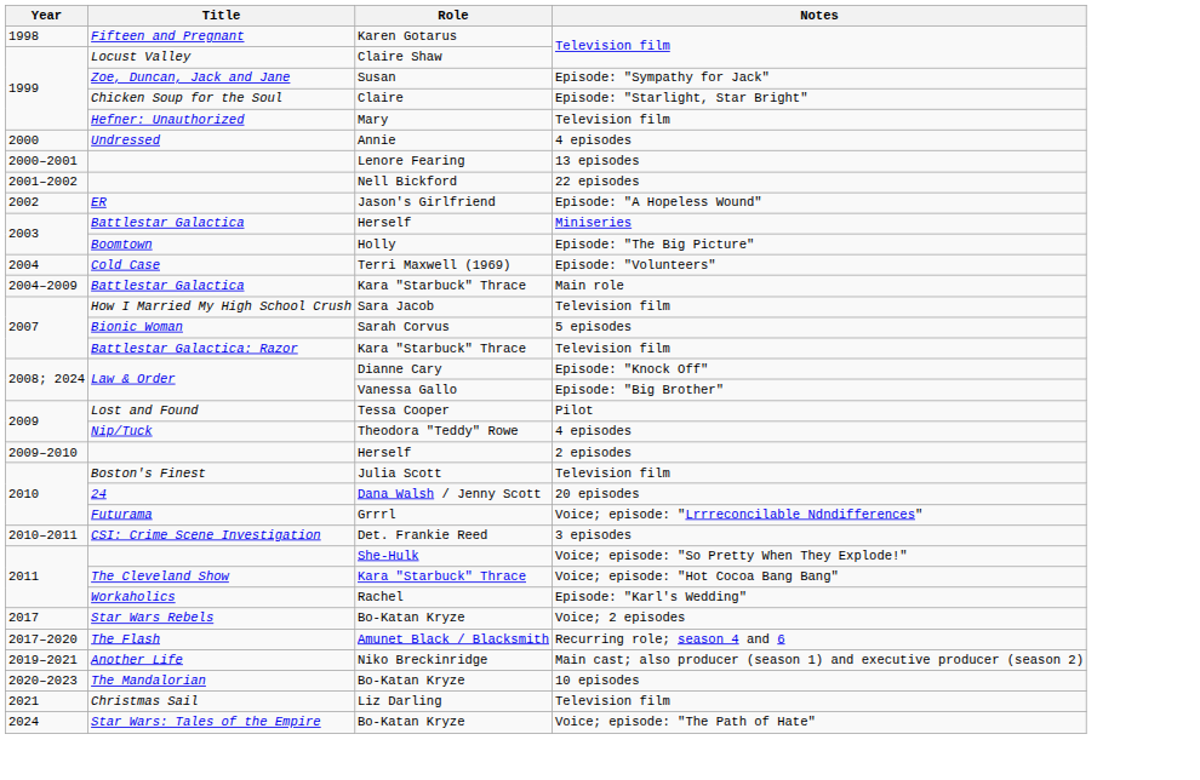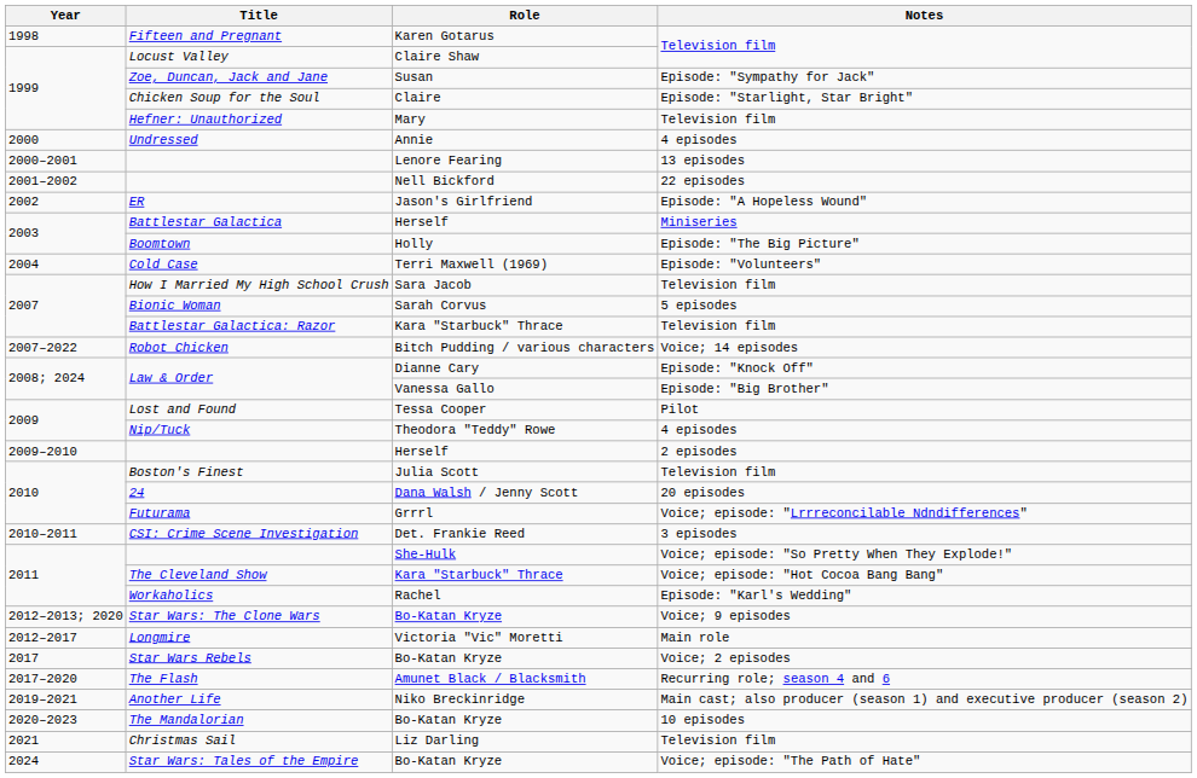 <table class="wikitable sortable">
 <tr>
 <th>Year</th>
 <th>Title</th>
 <th>Role</th>
 <th class="unsortable">Notes</th>
 </tr>
 <tr>
 <td>1998</td>
 <td><em><a href='#'>Fifteen and Pregnant</a></em></td>
 <td>Karen Gotarus</td>
 <td rowspan="2"><a href='#'>Television film</a></td>
 </tr>
 <tr>
 <td rowspan="4">1999</td>
 <td><em>Locust Valley</em></td>
 <td>Claire Shaw</td>
 </tr>
 <tr>
 <td><em><a href='#'>Zoe, Duncan, Jack and Jane</a></em></td>
 <td>Susan</td>
 <td>Episode: "Sympathy for Jack"</td>
 </tr>
 <tr>
 <td><em>Chicken Soup for the Soul</em></td>
 <td>Claire</td>
 <td>Episode: "Starlight, Star Bright"</td>
 </tr>
 <tr>
 <td><em><a href='#'>Hefner: Unauthorized</a></em></td>
 <td>Mary</td>
 <td>Television film</td>
 </tr>
 <tr>
 <td>2000</td>
 <td><em><a href='#'>Undressed</a></em></td>
 <td>Annie</td>
 <td>4 episodes</td>
 </tr>
 <tr>
 <td>2000–2001</td>
 <td><em></em></td>
 <td>Lenore Fearing</td>
 <td>13 episodes</td>
 </tr>
 <tr>
 <td>2001–2002</td>
 <td><em></em></td>
 <td>Nell Bickford</td>
 <td>22 episodes</td>
 </tr>
 <tr>
 <td>2002</td>
 <td><em><a href='#'>ER</a></em></td>
 <td>Jason's Girlfriend</td>
 <td>Episode: "A Hopeless Wound"</td>
 </tr>
 <tr>
 <td rowspan="2">2003</td>
 <td><em><a href='#'>Battlestar Galactica</a></em></td>
 <td>Herself</td>
 <td><a href='#'>Miniseries</a></td>
 </tr>
 <tr>
 <td><em><a href='#'>Boomtown</a></em></td>
 <td>Holly</td>
 <td>Episode: "The Big Picture"</td>
 </tr>
 <tr>
 <td>2004</td>
 <td><em><a href='#'>Cold Case</a></em></td>
 <td>Terri Maxwell (1969)</td>
 <td>Episode: "Volunteers"</td>
 </tr>
 <tr>
-<td>2004–2009</td>
-<td><em><a href='#'>Battlestar Galactica</a></em></td>
-<td>Kara "Starbuck" Thrace</td>
-<td>Main role</td>
-</tr>
-<tr>
 <td rowspan="3">2007</td>
 <td><em>How I Married My High School Crush</em></td>
 <td>Sara Jacob</td>
 <td>Television film</td>
 </tr>
 <tr>
 <td><em><a href='#'>Bionic Woman</a></em></td>
 <td>Sarah Corvus</td>
 <td>5 episodes</td>
 </tr>
 <tr>
 <td><em><a href='#'>Battlestar Galactica: Razor</a></em></td>
 <td>Kara "Starbuck" Thrace</td>
 <td>Television film</td>
+</tr>
+<tr>
+<td>2007–2022</td>
+<td><em><a href='#'>Robot Chicken</a></em></td>
+<td>Bitch Pudding / various characters</td>
+<td>Voice; 14 episodes</td>
 </tr>
 <tr>
 <td rowspan="2">2008; 2024</td>
 <td rowspan="2"><em><a href='#'>Law & Order</a></em></td>
 <td>Dianne Cary</td>
 <td>Episode: "Knock Off"</td>
 </tr>
 <tr>
 <td>Vanessa Gallo</td>
 <td>Episode: "Big Brother" </td>
 </tr>
 <tr>
 <td rowspan="2">2009</td>
 <td><em>Lost and Found</em></td>
 <td>Tessa Cooper</td>
 <td>Pilot</td>
 </tr>
 <tr>
 <td><em><a href='#'>Nip/Tuck</a></em></td>
 <td>Theodora "Teddy" Rowe</td>
 <td>4 episodes</td>
 </tr>
 <tr>
 <td>2009–2010</td>
 <td><em></em></td>
 <td>Herself</td>
 <td>2 episodes</td>
 </tr>
 <tr>
 <td rowspan="3">2010</td>
 <td><em>Boston's Finest</em></td>
 <td>Julia Scott</td>
 <td>Television film</td>
 </tr>
 <tr>
 <td><em><a href='#'>24</a></em></td>
 <td><a href='#'>Dana Walsh</a> / Jenny Scott</td>
 <td>20 episodes</td>
 </tr>
 <tr>
 <td><em><a href='#'>Futurama</a></em></td>
 <td>Grrrl</td>
 <td>Voice; episode: "<a href='#'>Lrrreconcilable Ndndifferences</a>"</td>
 </tr>
 <tr>
 <td>2010–2011</td>
 <td><em><a href='#'>CSI: Crime Scene Investigation</a></em></td>
 <td>Det. Frankie Reed</td>
 <td>3 episodes</td>
 </tr>
 <tr>
 <td rowspan="3">2011</td>
 <td><em></em></td>
 <td><a href='#'>She-Hulk</a></td>
 <td>Voice; episode: "So Pretty When They Explode!"</td>
 </tr>
 <tr>
 <td><em><a href='#'>The Cleveland Show</a></em></td>
 <td><a href='#'>Kara "Starbuck" Thrace</a></td>
 <td>Voice; episode: "Hot Cocoa Bang Bang"</td>
 </tr>
 <tr>
 <td><em><a href='#'>Workaholics</a></em></td>
 <td>Rachel</td>
 <td>Episode: "Karl's Wedding"</td>
 </tr>
 <tr>
+<td>2012–2013; 2020</td>
+<td><em><a href='#'>Star Wars: The Clone Wars</a></em></td>
+<td><a href='#'>Bo-Katan Kryze</a></td>
+<td>Voice; 9 episodes</td>
+</tr>
+<tr>
+<td>2012–2017</td>
+<td><em><a href='#'>Longmire</a></em></td>
+<td>Victoria "Vic" Moretti</td>
+<td>Main role</td>
+</tr>
+<tr>
 <td>2017</td>
 <td><em><a href='#'>Star Wars Rebels</a></em></td>
 <td>Bo-Katan Kryze</td>
 <td>Voice; 2 episodes</td>
 </tr>
 <tr>
 <td>2017–2020</td>
 <td><em><a href='#'>The Flash</a></em></td>
 <td><a href='#'>Amunet Black / Blacksmith</a></td>
 <td>Recurring role; <a href='#'>season 4</a> and <a href='#'>6</a></td>
 </tr>
 <tr>
 <td>2019–2021</td>
 <td><em><a href='#'>Another Life</a></em></td>
 <td>Niko Breckinridge</td>
 <td>Main cast; also producer (season 1) and executive producer (season 2)</td>
 </tr>
 <tr>
 <td>2020–2023</td>
 <td><em><a href='#'>The Mandalorian</a></em></td>
 <td>Bo-Katan Kryze</td>
 <td>10 episodes</td>
 </tr>
 <tr>
 <td>2021</td>
 <td><em>Christmas Sail</em></td>
 <td>Liz Darling</td>
 <td>Television film</td>
 </tr>
 <tr>
 <td>2024</td>
 <td><em><a href='#'>Star Wars: Tales of the Empire</a></em></td>
 <td>Bo-Katan Kryze</td>
 <td>Voice; episode: "The Path of Hate"</td>
 </tr>
 </table>
